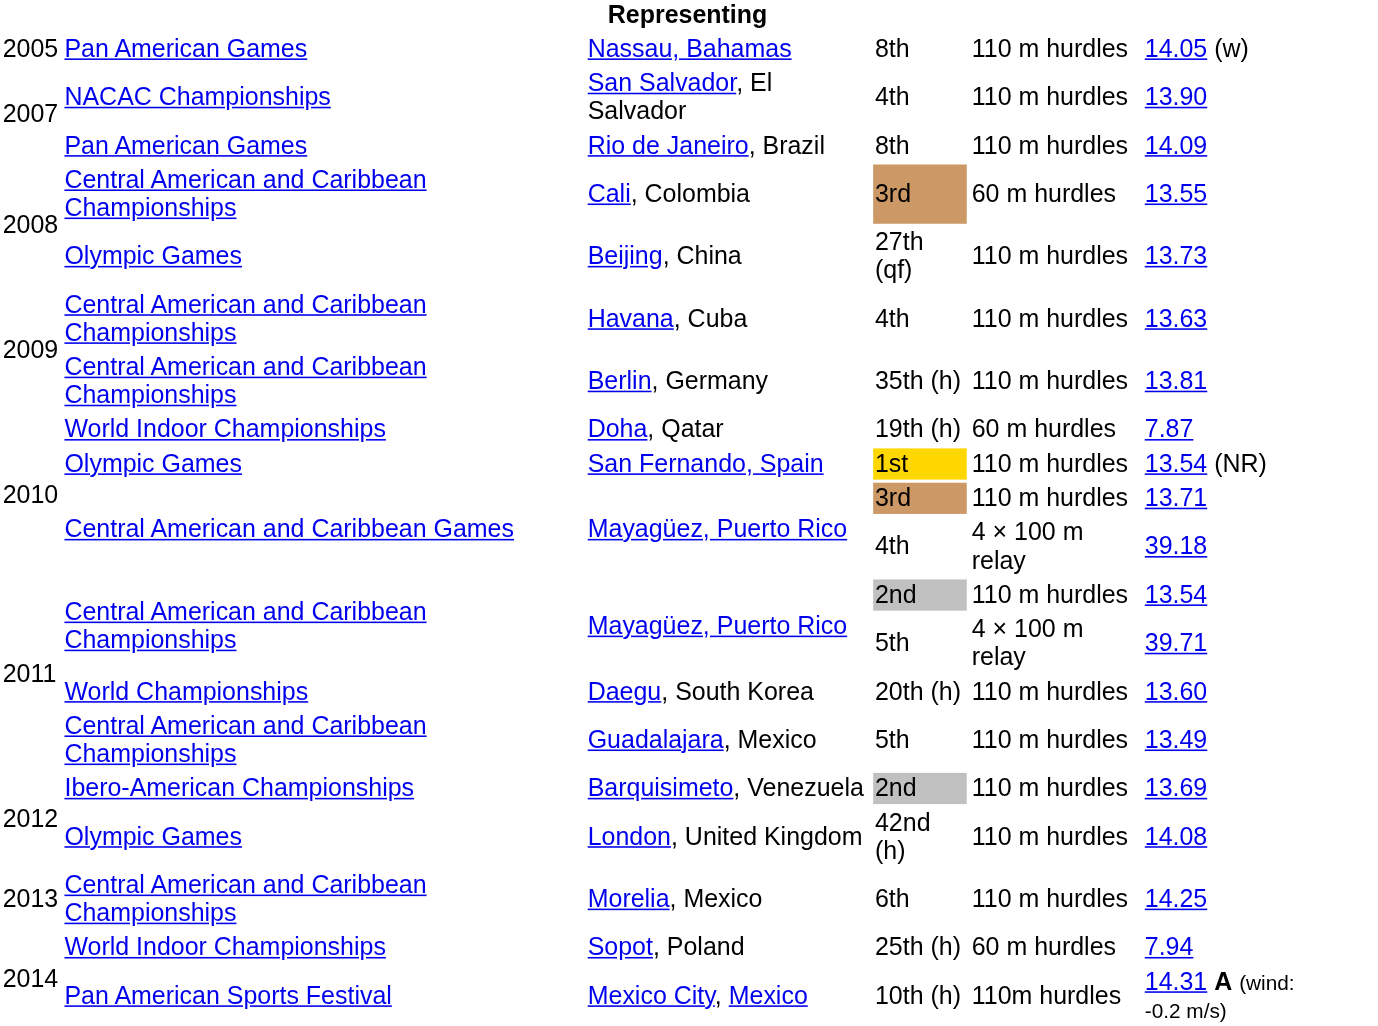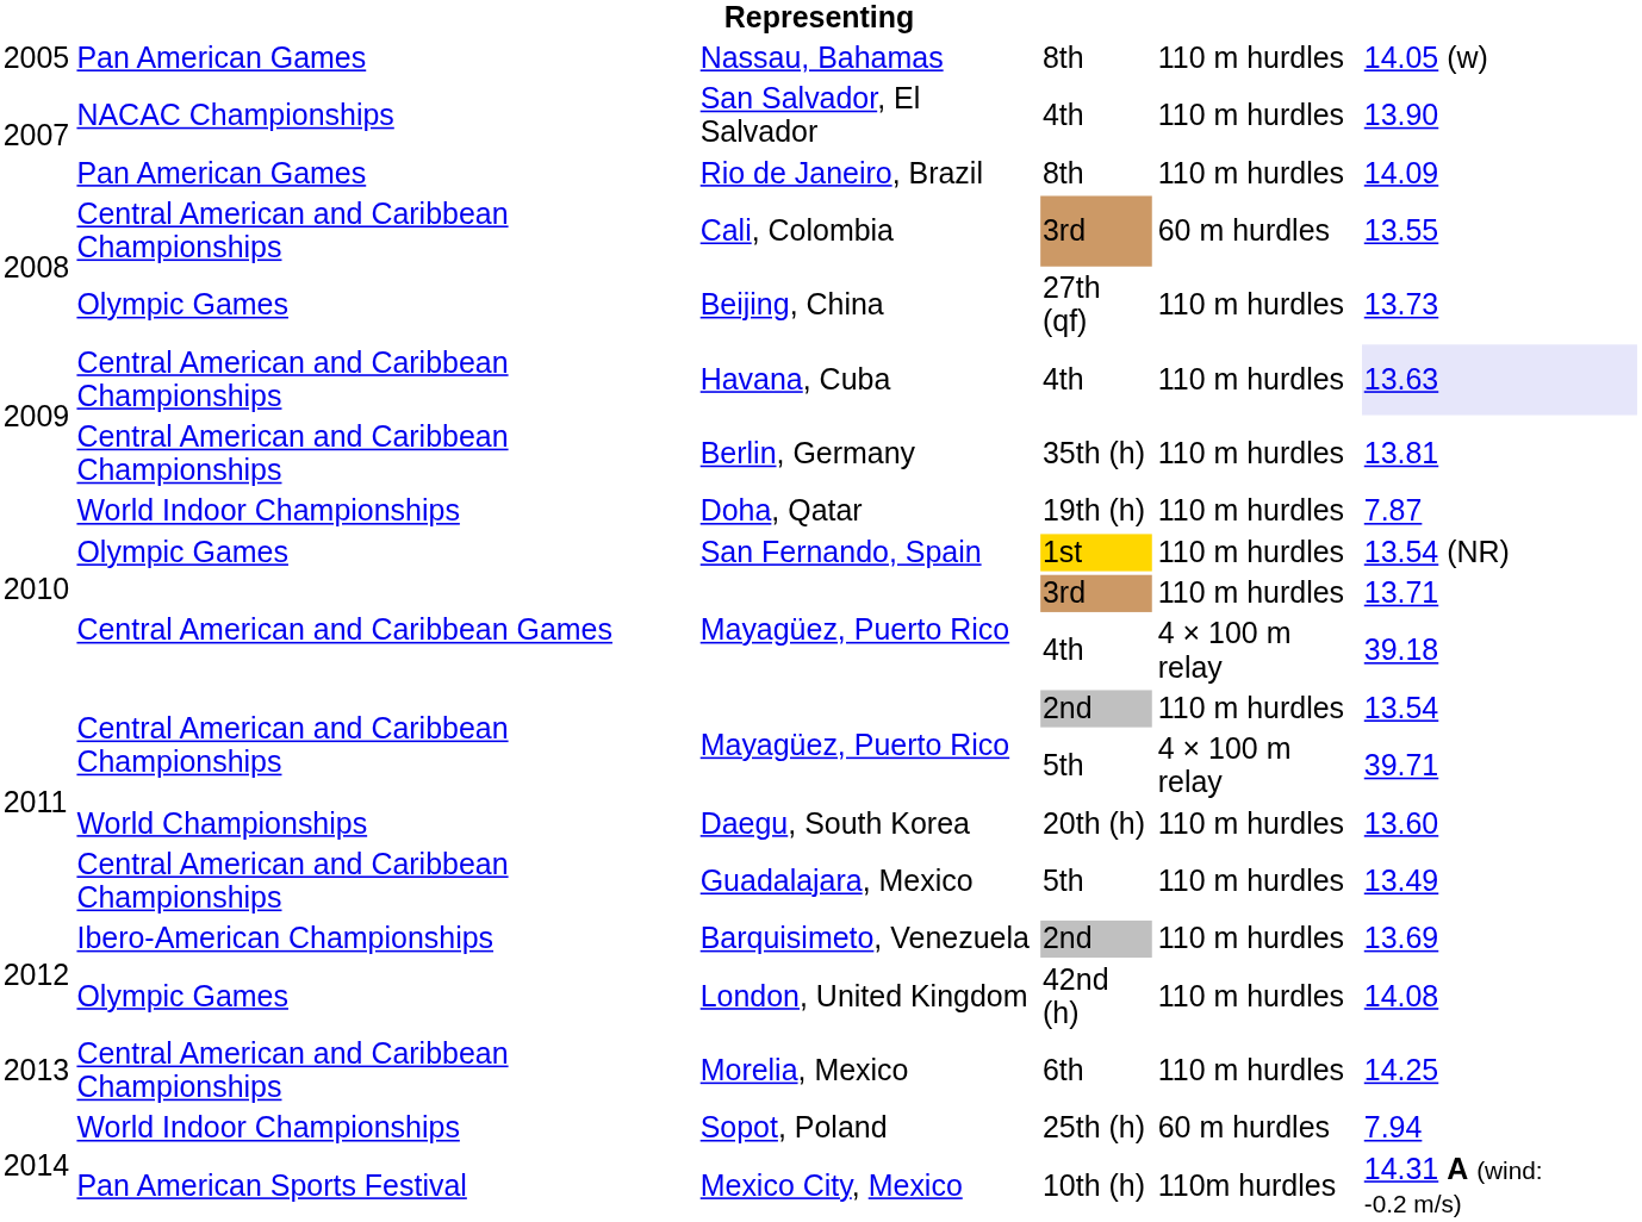 <table>
 <tr>
 <th colspan="6">Representing </th>
 </tr>
 <tr>
 <td>2005</td>
 <td><a href='#'>Pan American Games</a></td>
 <td><a href='#'>Nassau, Bahamas</a></td>
 <td>8th</td>
 <td>110 m hurdles</td>
 <td><a href='#'>14.05</a> (w)</td>
 </tr>
 <tr>
 <td rowspan=2>2007</td>
 <td><a href='#'>NACAC Championships</a></td>
 <td><a href='#'>San Salvador</a>, El Salvador</td>
 <td>4th</td>
 <td>110 m hurdles</td>
 <td><a href='#'>13.90</a></td>
 </tr>
 <tr>
 <td><a href='#'>Pan American Games</a></td>
 <td><a href='#'>Rio de Janeiro</a>, Brazil</td>
 <td>8th</td>
 <td>110 m hurdles</td>
 <td><a href='#'>14.09</a></td>
 </tr>
 <tr>
 <td rowspan=2>2008</td>
 <td><a href='#'>Central American and Caribbean Championships</a></td>
 <td><a href='#'>Cali</a>, Colombia</td>
 <td bgcolor=cc9966>3rd</td>
 <td>60 m hurdles</td>
 <td><a href='#'>13.55</a></td>
 </tr>
 <tr>
 <td><a href='#'>Olympic Games</a></td>
 <td><a href='#'>Beijing</a>, China</td>
 <td>27th (qf)</td>
 <td>110 m hurdles</td>
 <td><a href='#'>13.73</a></td>
 </tr>
 <tr>
 <td rowspan=2>2009</td>
 <td><a href='#'>Central American and Caribbean Championships</a></td>
 <td><a href='#'>Havana</a>, Cuba</td>
 <td>4th</td>
 <td>110 m hurdles</td>
-<td><a href='#'>13.63</a></td>
+<td style="background: lavender;"><a href='#'>13.63</a></td>
 </tr>
 <tr>
 <td><a href='#'>Central American and Caribbean Championships</a></td>
 <td><a href='#'>Berlin</a>, Germany</td>
 <td>35th (h)</td>
 <td>110 m hurdles</td>
 <td><a href='#'>13.81</a></td>
 </tr>
 <tr>
 <td rowspan=4>2010</td>
 <td><a href='#'>World Indoor Championships</a></td>
 <td><a href='#'>Doha</a>, Qatar</td>
 <td>19th (h)</td>
-<td>60 m hurdles</td>
+<td>110 m hurdles</td>
 <td><a href='#'>7.87</a></td>
 </tr>
 <tr>
 <td><a href='#'>Olympic Games</a></td>
 <td><a href='#'>San Fernando, Spain</a></td>
 <td bgcolor=gold>1st</td>
 <td>110 m hurdles</td>
 <td><a href='#'>13.54</a> (NR)</td>
 </tr>
 <tr>
 <td rowspan=2><a href='#'>Central American and Caribbean Games</a></td>
 <td rowspan=2><a href='#'>Mayagüez, Puerto Rico</a></td>
 <td bgcolor=cc9966>3rd</td>
 <td>110 m hurdles</td>
 <td><a href='#'>13.71</a></td>
 </tr>
 <tr>
 <td>4th</td>
 <td>4 × 100 m relay</td>
 <td><a href='#'>39.18</a></td>
 </tr>
 <tr>
 <td rowspan=4>2011</td>
 <td rowspan=2><a href='#'>Central American and Caribbean Championships</a></td>
 <td rowspan=2><a href='#'>Mayagüez, Puerto Rico</a></td>
 <td bgcolor=silver>2nd</td>
 <td>110 m hurdles</td>
 <td><a href='#'>13.54</a></td>
 </tr>
 <tr>
 <td>5th</td>
 <td>4 × 100 m relay</td>
 <td><a href='#'>39.71</a></td>
 </tr>
 <tr>
 <td><a href='#'>World Championships</a></td>
 <td><a href='#'>Daegu</a>, South Korea</td>
 <td>20th (h)</td>
 <td>110 m hurdles</td>
 <td><a href='#'>13.60</a></td>
 </tr>
 <tr>
 <td><a href='#'>Central American and Caribbean Championships</a></td>
 <td><a href='#'>Guadalajara</a>, Mexico</td>
 <td>5th</td>
 <td>110 m hurdles</td>
 <td><a href='#'>13.49</a></td>
 </tr>
 <tr>
 <td rowspan=2>2012</td>
 <td><a href='#'>Ibero-American Championships</a></td>
 <td><a href='#'>Barquisimeto</a>, Venezuela</td>
 <td bgcolor=silver>2nd</td>
 <td>110 m hurdles</td>
 <td><a href='#'>13.69</a></td>
 </tr>
 <tr>
 <td><a href='#'>Olympic Games</a></td>
 <td><a href='#'>London</a>, United Kingdom</td>
 <td>42nd (h)</td>
 <td>110 m hurdles</td>
 <td><a href='#'>14.08</a></td>
 </tr>
 <tr>
 <td>2013</td>
 <td><a href='#'>Central American and Caribbean Championships</a></td>
 <td><a href='#'>Morelia</a>, Mexico</td>
 <td>6th</td>
 <td>110 m hurdles</td>
 <td><a href='#'>14.25</a></td>
 </tr>
 <tr>
 <td rowspan=2>2014</td>
 <td><a href='#'>World Indoor Championships</a></td>
 <td><a href='#'>Sopot</a>, Poland</td>
 <td>25th (h)</td>
 <td>60 m hurdles</td>
 <td><a href='#'>7.94</a></td>
 </tr>
 <tr>
 <td><a href='#'>Pan American Sports Festival</a></td>
 <td><a href='#'>Mexico City</a>, <a href='#'>Mexico</a></td>
 <td>10th (h)</td>
 <td>110m hurdles</td>
 <td><a href='#'>14.31</a>  <strong>A</strong> <small>(wind: -0.2 m/s)</small></td>
 </tr>
 </table>
